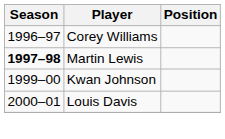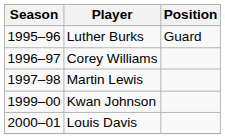 <table class="wikitable">
 <tr>
 <th>Season</th>
 <th>Player</th>
 <th>Position</th>
 </tr>
 <tr>
+<td>1995–96</td>
+<td>Luther Burks</td>
+<td>Guard</td>
+</tr>
+<tr>
 <td>1996–97</td>
 <td>Corey Williams</td>
 <td></td>
 </tr>
 <tr>
-<td><strong>1997–98</strong></td>
+<td>1997–98</td>
 <td>Martin Lewis</td>
 <td></td>
 </tr>
 <tr>
 <td>1999–00</td>
 <td>Kwan Johnson</td>
 <td></td>
 </tr>
 <tr>
 <td>2000–01</td>
 <td>Louis Davis</td>
 <td></td>
 </tr>
 <tr>
 </tr>
 </table>
